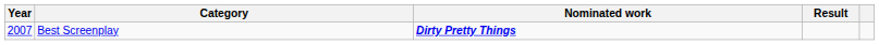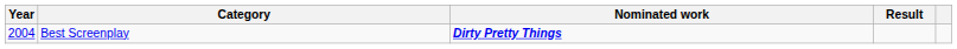 <table class="wikitable sortable">
 <tr>
 <th scope="col" style="width:1em;">Year</th>
 <th scope="col" style="width:39em;">Category</th>
 <th scope="col" style="width:40em;">Nominated work</th>
 <th scope="col" style="width:5em;">Result</th>
 <th scope="col" style="width:1em;"class="unsortable"></th>
 </tr>
 <tr>
-<td><a href='#'>2007</a></td>
+<td><a href='#'>2004</a></td>
 <td><a href='#'>Best Screenplay</a></td>
 <td><strong><em><a href='#'>Dirty Pretty Things</a></em></strong></td>
 <td></td>
 <td></td>
 </tr>
 </table>
